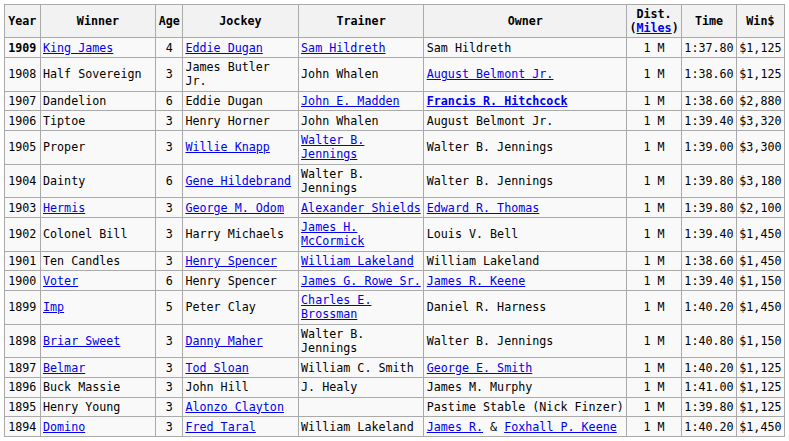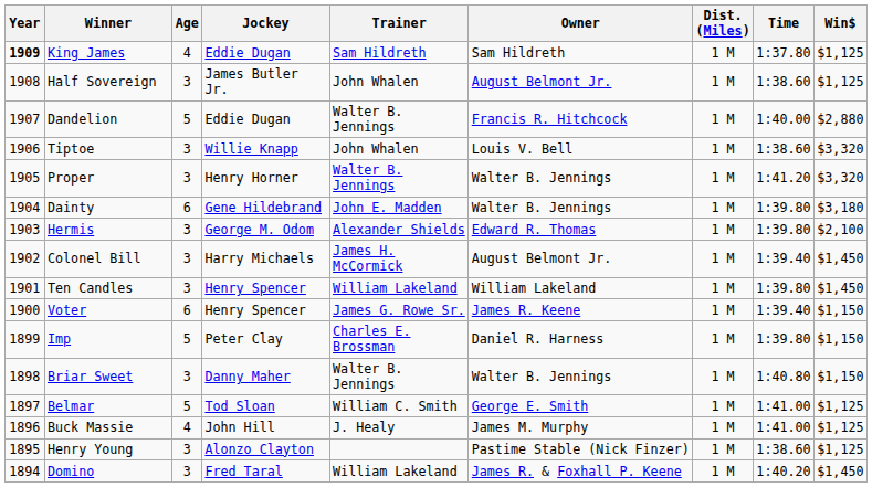 <table class="wikitable sortable" style="font-size:90%">
 <tr>
 <th style="width:30px">Year<br></th>
 <th style="width:110px">Winner<br></th>
 <th style="width:20px">Age<br></th>
 <th style="width:110px">Jockey<br></th>
 <th style="width:120px">Trainer<br></th>
 <th>Owner<br></th>
 <th style="width:25px">Dist.<br> <span>(<a href='#'>Miles</a>)</span></th>
 <th style="width:25px">Time<br></th>
 <th style="width:25px">Win$</th>
 </tr>
 <tr>
 <td align=center><strong>1909</strong></td>
 <td><a href='#'>King James</a></td>
 <td align=center>4</td>
 <td><a href='#'>Eddie Dugan</a></td>
 <td><a href='#'>Sam Hildreth</a></td>
 <td>Sam Hildreth</td>
 <td align=center>1 M</td>
 <td align=center>1:37.80</td>
 <td align=center>$1,125</td>
 </tr>
 <tr>
 <td align=center>1908</td>
 <td>Half Sovereign</td>
 <td align=center>3</td>
 <td>James Butler Jr.</td>
 <td>John Whalen</td>
 <td><a href='#'>August Belmont Jr.</a></td>
 <td align=center>1 M</td>
 <td align=center>1:38.60</td>
 <td align=center>$1,125</td>
 </tr>
 <tr>
 <td align=center>1907</td>
 <td>Dandelion</td>
-<td align=center>6</td>
+<td align=center>5</td>
 <td>Eddie Dugan</td>
-<td><a href='#'>John E. Madden</a></td>
-<td><strong><a href='#'>Francis R. Hitchcock</a></strong></td>
+<td>Walter B. Jennings</td>
+<td><a href='#'>Francis R. Hitchcock</a></td>
 <td align=center>1 M</td>
-<td align=center>1:38.60</td>
+<td align=center>1:40.00</td>
 <td align=center>$2,880</td>
 </tr>
 <tr>
 <td align=center>1906</td>
 <td>Tiptoe</td>
 <td align=center>3</td>
-<td>Henry Horner</td>
+<td><a href='#'>Willie Knapp</a></td>
 <td>John Whalen</td>
-<td>August Belmont Jr.</td>
+<td>Louis V. Bell</td>
 <td align=center>1 M</td>
-<td align=center>1:39.40</td>
+<td align=center>1:38.60</td>
 <td align=center>$3,320</td>
 </tr>
 <tr>
 <td align=center>1905</td>
 <td>Proper</td>
 <td align=center>3</td>
-<td><a href='#'>Willie Knapp</a></td>
+<td>Henry Horner</td>
 <td><a href='#'>Walter B. Jennings</a></td>
 <td>Walter B. Jennings</td>
 <td align=center>1 M</td>
-<td align=center>1:39.00</td>
-<td align=center>$3,300</td>
+<td align=center>1:41.20</td>
+<td align=center>$3,320</td>
 </tr>
 <tr>
 <td align=center>1904</td>
 <td>Dainty</td>
 <td align=center>6</td>
 <td><a href='#'>Gene Hildebrand</a></td>
-<td>Walter B. Jennings</td>
+<td><a href='#'>John E. Madden</a></td>
 <td>Walter B. Jennings</td>
 <td align=center>1 M</td>
 <td align=center>1:39.80</td>
 <td align=center>$3,180</td>
 </tr>
 <tr>
 <td align=center>1903</td>
 <td><a href='#'>Hermis</a></td>
 <td align=center>3</td>
 <td><a href='#'>George M. Odom</a></td>
 <td><a href='#'>Alexander Shields</a></td>
 <td><a href='#'>Edward R. Thomas</a></td>
 <td align=center>1 M</td>
 <td align=center>1:39.80</td>
 <td align=center>$2,100</td>
 </tr>
 <tr>
 <td align=center>1902</td>
 <td>Colonel Bill</td>
 <td align=center>3</td>
 <td>Harry Michaels</td>
 <td><a href='#'>James H. McCormick</a></td>
-<td>Louis V. Bell</td>
+<td>August Belmont Jr.</td>
 <td align=center>1 M</td>
 <td align=center>1:39.40</td>
 <td align=center>$1,450</td>
 </tr>
 <tr>
 <td align=center>1901</td>
 <td>Ten Candles</td>
 <td align=center>3</td>
 <td><a href='#'>Henry Spencer</a></td>
 <td><a href='#'>William Lakeland</a></td>
 <td>William Lakeland</td>
 <td align=center>1 M</td>
-<td align=center>1:38.60</td>
+<td align=center>1:39.80</td>
 <td align=center>$1,450</td>
 </tr>
 <tr>
 <td align=center>1900</td>
 <td><a href='#'>Voter</a></td>
 <td align=center>6</td>
 <td>Henry Spencer</td>
 <td><a href='#'>James G. Rowe Sr.</a></td>
 <td><a href='#'>James R. Keene</a></td>
 <td align=center>1 M</td>
 <td align=center>1:39.40</td>
 <td align=center>$1,150</td>
 </tr>
 <tr>
 <td align=center>1899</td>
 <td><a href='#'>Imp</a></td>
 <td align=center>5</td>
 <td>Peter Clay</td>
 <td><a href='#'>Charles E. Brossman</a></td>
 <td>Daniel R. Harness</td>
 <td align=center>1 M</td>
-<td align=center>1:40.20</td>
-<td align=center>$1,450</td>
+<td align=center>1:39.80</td>
+<td align=center>$1,150</td>
 </tr>
 <tr>
 <td align=center>1898</td>
 <td><a href='#'>Briar Sweet</a></td>
 <td align=center>3</td>
 <td><a href='#'>Danny Maher</a></td>
 <td>Walter B. Jennings</td>
 <td>Walter B. Jennings</td>
 <td align=center>1 M</td>
 <td align=center>1:40.80</td>
 <td align=center>$1,150</td>
 </tr>
 <tr>
 <td align=center>1897</td>
 <td><a href='#'>Belmar</a></td>
-<td align=center>3</td>
+<td align=center>5</td>
 <td><a href='#'>Tod Sloan</a></td>
 <td>William C. Smith</td>
 <td><a href='#'>George E. Smith</a></td>
 <td align=center>1 M</td>
-<td align=center>1:40.20</td>
+<td align=center>1:41.00</td>
 <td align=center>$1,125</td>
 </tr>
 <tr>
 <td align=center>1896</td>
 <td>Buck Massie</td>
-<td align=center>3</td>
+<td align=center>4</td>
 <td>John Hill</td>
 <td>J. Healy</td>
 <td>James M. Murphy</td>
 <td align=center>1 M</td>
 <td align=center>1:41.00</td>
 <td align=center>$1,125</td>
 </tr>
 <tr>
 <td align=center>1895</td>
 <td>Henry Young</td>
 <td align=center>3</td>
 <td><a href='#'>Alonzo Clayton</a></td>
 <td></td>
 <td>Pastime Stable (Nick Finzer)</td>
 <td align=center>1 M</td>
-<td align=center>1:39.80</td>
+<td align=center>1:38.60</td>
 <td align=center>$1,125</td>
 </tr>
 <tr>
 <td align=center>1894</td>
 <td><a href='#'>Domino</a></td>
 <td align=center>3</td>
 <td><a href='#'>Fred Taral</a></td>
 <td>William Lakeland</td>
 <td><a href='#'>James R.</a> & <a href='#'>Foxhall P. Keene</a></td>
 <td align=center>1 M</td>
 <td align=center>1:40.20</td>
 <td align=center>$1,450</td>
 </tr>
 <tr>
 </tr>
 </table>
